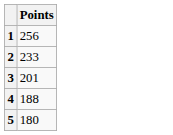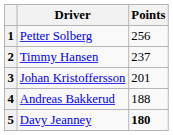 <table class="wikitable" style="font-size: 95%;">
 <tr>
 <th></th>
+<th>Driver</th>
 <th>Points</th>
 </tr>
 <tr>
 <th>1</th>
+<td> <a href='#'>Petter Solberg</a></td>
 <td>256</td>
 </tr>
 <tr>
 <th>2</th>
-<td>233</td>
+<td> <a href='#'>Timmy Hansen</a></td>
+<td>237</td>
 </tr>
 <tr>
 <th>3</th>
+<td> <a href='#'>Johan Kristoffersson</a></td>
 <td>201</td>
 </tr>
 <tr>
 <th>4</th>
+<td> <a href='#'>Andreas Bakkerud</a></td>
 <td>188</td>
 </tr>
 <tr>
 <th>5</th>
-<td>180</td>
+<td> <a href='#'>Davy Jeanney</a></td>
+<td><strong>180</strong></td>
 </tr>
 </table>
